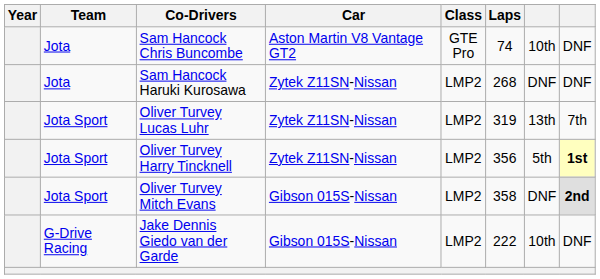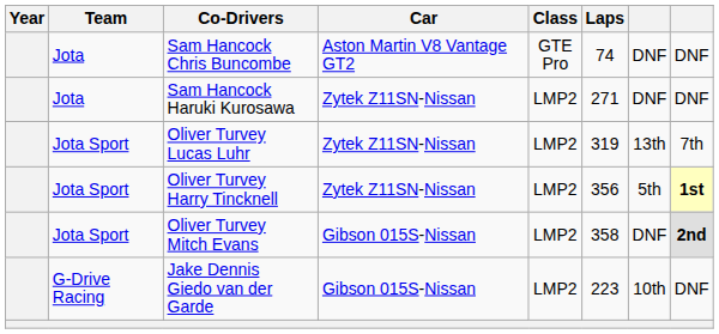 <table class="wikitable" style="text-align:center; font-size:90%">
 <tr>
 <th>Year</th>
 <th>Team</th>
 <th>Co-Drivers</th>
 <th>Car</th>
 <th>Class</th>
 <th>Laps</th>
 <th></th>
 <th></th>
 </tr>
 <tr>
 <th></th>
 <td align="left"> <a href='#'>Jota</a></td>
 <td align="left"> <a href='#'>Sam Hancock</a><br> <a href='#'>Chris Buncombe</a></td>
 <td align="left"><a href='#'>Aston Martin V8 Vantage GT2</a></td>
 <td>GTE<br>Pro</td>
 <td>74</td>
-<td>10th</td>
+<td>DNF</td>
 <td>DNF</td>
 </tr>
 <tr>
 <th></th>
 <td align="left"> <a href='#'>Jota</a></td>
 <td align="left"> <a href='#'>Sam Hancock</a><br> Haruki Kurosawa</td>
 <td align="left"><a href='#'>Zytek Z11SN</a>-<a href='#'>Nissan</a></td>
 <td>LMP2</td>
-<td>268</td>
+<td>271</td>
 <td>DNF</td>
 <td>DNF</td>
 </tr>
 <tr>
 <th></th>
 <td align="left"> <a href='#'>Jota Sport</a></td>
 <td align="left"> <a href='#'>Oliver Turvey</a><br> <a href='#'>Lucas Luhr</a></td>
 <td align="left"><a href='#'>Zytek Z11SN</a>-<a href='#'>Nissan</a></td>
 <td>LMP2</td>
 <td>319</td>
 <td>13th</td>
 <td>7th</td>
 </tr>
 <tr>
 <th></th>
 <td align="left"> <a href='#'>Jota Sport</a></td>
 <td align="left"> <a href='#'>Oliver Turvey</a><br> <a href='#'>Harry Tincknell</a></td>
 <td align="left"><a href='#'>Zytek Z11SN</a>-<a href='#'>Nissan</a></td>
 <td>LMP2</td>
 <td>356</td>
 <td>5th</td>
 <td style="background:#FFFFBF;"><strong>1st</strong></td>
 </tr>
 <tr>
 <th></th>
 <td align="left"> <a href='#'>Jota Sport</a></td>
 <td align="left"> <a href='#'>Oliver Turvey</a><br> <a href='#'>Mitch Evans</a></td>
 <td align="left"><a href='#'>Gibson 015S</a>-<a href='#'>Nissan</a></td>
 <td>LMP2</td>
 <td>358</td>
 <td>DNF</td>
 <td style="background:#DFDFDF;"><strong>2nd</strong></td>
 </tr>
 <tr>
 <th></th>
 <td align="left"> <a href='#'>G-Drive Racing</a></td>
 <td align="left"> <a href='#'>Jake Dennis</a><br> <a href='#'>Giedo van der Garde</a></td>
 <td align="left"><a href='#'>Gibson 015S</a>-<a href='#'>Nissan</a></td>
 <td>LMP2</td>
-<td>222</td>
+<td>223</td>
 <td>10th</td>
 <td>DNF</td>
 </tr>
 <tr>
 <th colspan="8"></th>
 </tr>
 </table>
